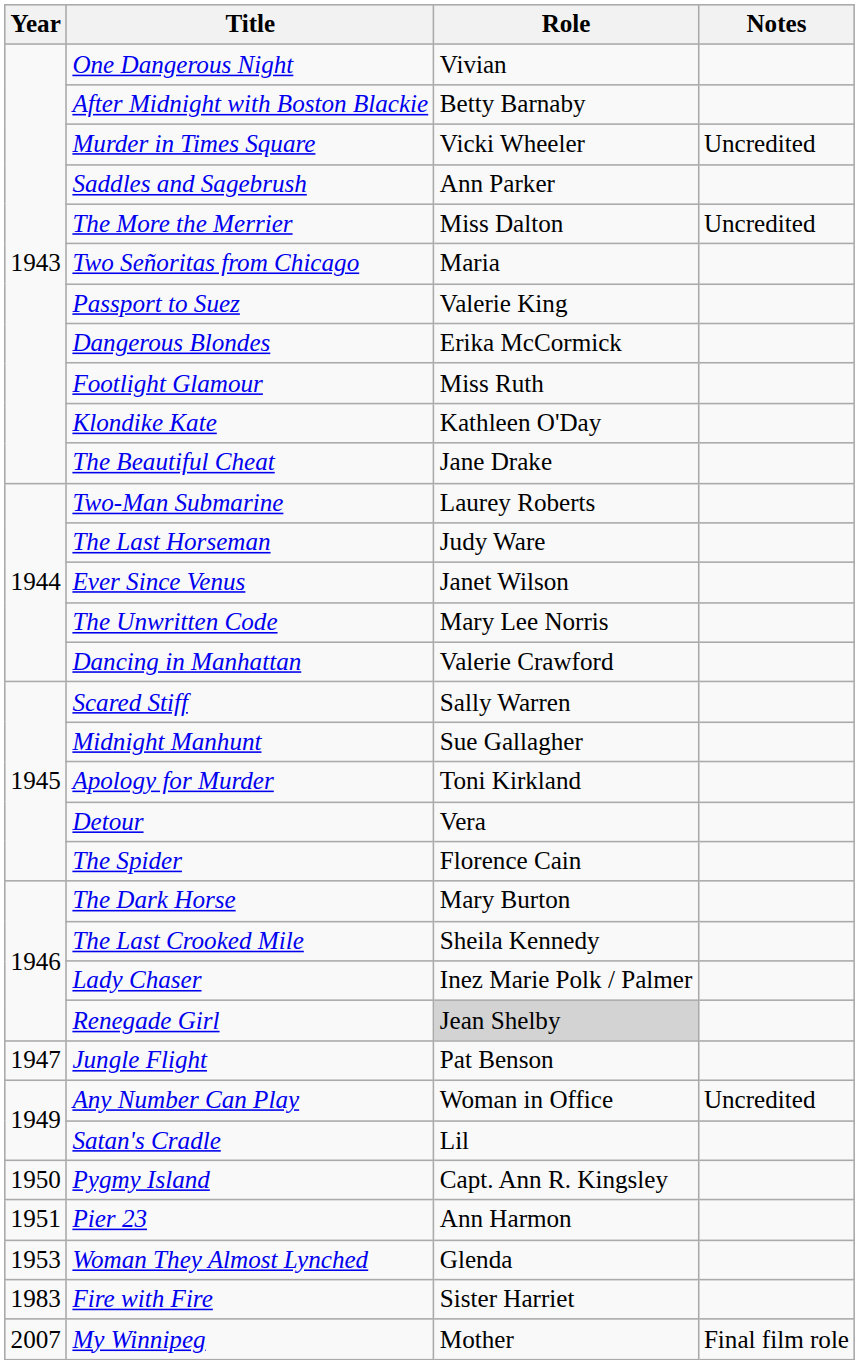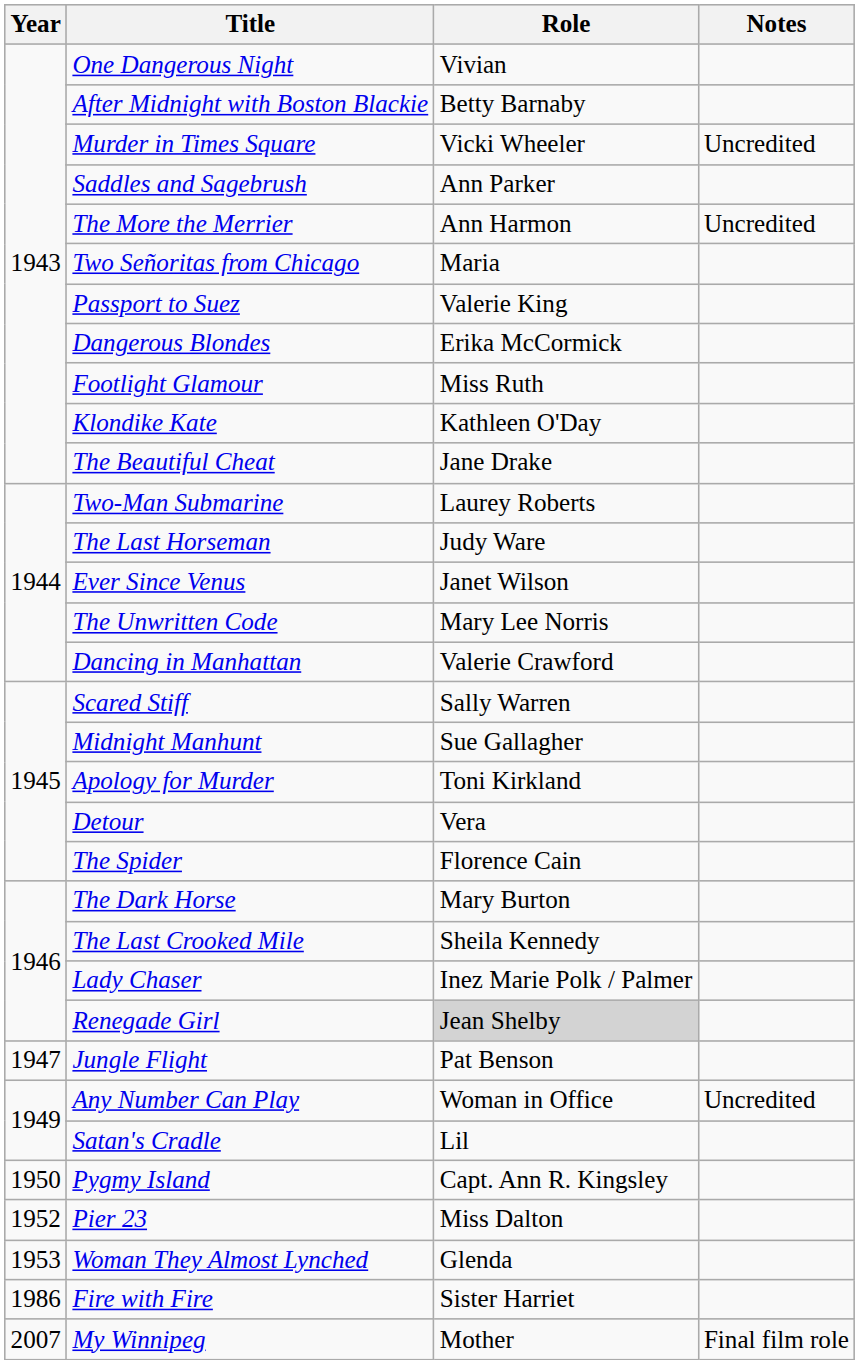 <table class="wikitable sortable">
 <tr>
 <th>Year</th>
 <th>Title</th>
 <th>Role</th>
 <th>Notes</th>
 </tr>
 <tr>
 <td rowspan=11>1943</td>
 <td><em><a href='#'>One Dangerous Night</a></em></td>
 <td>Vivian</td>
 <td></td>
 </tr>
 <tr>
 <td><em><a href='#'>After Midnight with Boston Blackie</a></em></td>
 <td>Betty Barnaby</td>
 <td></td>
 </tr>
 <tr>
 <td><em><a href='#'>Murder in Times Square</a></em></td>
 <td>Vicki Wheeler</td>
 <td>Uncredited</td>
 </tr>
 <tr>
 <td><em><a href='#'>Saddles and Sagebrush</a></em></td>
 <td>Ann Parker</td>
 <td></td>
 </tr>
 <tr>
 <td><em><a href='#'>The More the Merrier</a></em></td>
-<td>Miss Dalton</td>
+<td>Ann Harmon</td>
 <td>Uncredited</td>
 </tr>
 <tr>
 <td><em><a href='#'>Two Señoritas from Chicago</a></em></td>
 <td>Maria</td>
 <td></td>
 </tr>
 <tr>
 <td><em><a href='#'>Passport to Suez</a></em></td>
 <td>Valerie King</td>
 <td></td>
 </tr>
 <tr>
 <td><em><a href='#'>Dangerous Blondes</a></em></td>
 <td>Erika McCormick</td>
 <td></td>
 </tr>
 <tr>
 <td><em><a href='#'>Footlight Glamour</a></em></td>
 <td>Miss Ruth</td>
 <td></td>
 </tr>
 <tr>
 <td><em><a href='#'>Klondike Kate</a></em></td>
 <td>Kathleen O'Day</td>
 <td></td>
 </tr>
 <tr>
 <td><em><a href='#'>The Beautiful Cheat</a></em></td>
 <td>Jane Drake</td>
 <td></td>
 </tr>
 <tr>
 <td rowspan=5>1944</td>
 <td><em><a href='#'>Two-Man Submarine</a></em></td>
 <td>Laurey Roberts</td>
 <td></td>
 </tr>
 <tr>
 <td><em><a href='#'>The Last Horseman</a></em></td>
 <td>Judy Ware</td>
 <td></td>
 </tr>
 <tr>
 <td><em><a href='#'>Ever Since Venus</a></em></td>
 <td>Janet Wilson</td>
 <td></td>
 </tr>
 <tr>
 <td><em><a href='#'>The Unwritten Code</a></em></td>
 <td>Mary Lee Norris</td>
 <td></td>
 </tr>
 <tr>
 <td><em><a href='#'>Dancing in Manhattan</a></em></td>
 <td>Valerie Crawford</td>
 <td></td>
 </tr>
 <tr>
 <td rowspan=5>1945</td>
 <td><em><a href='#'>Scared Stiff</a></em></td>
 <td>Sally Warren</td>
 <td></td>
 </tr>
 <tr>
 <td><em><a href='#'>Midnight Manhunt</a></em></td>
 <td>Sue Gallagher</td>
 <td></td>
 </tr>
 <tr>
 <td><em><a href='#'>Apology for Murder</a></em></td>
 <td>Toni Kirkland</td>
 <td></td>
 </tr>
 <tr>
 <td><em><a href='#'>Detour</a></em></td>
 <td>Vera</td>
 <td></td>
 </tr>
 <tr>
 <td><em><a href='#'>The Spider</a></em></td>
 <td>Florence Cain</td>
 <td></td>
 </tr>
 <tr>
 <td rowspan=4>1946</td>
 <td><em><a href='#'>The Dark Horse</a></em></td>
 <td>Mary Burton</td>
 <td></td>
 </tr>
 <tr>
 <td><em><a href='#'>The Last Crooked Mile</a></em></td>
 <td>Sheila Kennedy</td>
 <td></td>
 </tr>
 <tr>
 <td><em><a href='#'>Lady Chaser</a></em></td>
 <td>Inez Marie Polk / Palmer</td>
 <td></td>
 </tr>
 <tr>
 <td><em><a href='#'>Renegade Girl</a></em></td>
 <td style="background: lightgrey;">Jean Shelby</td>
 <td></td>
 </tr>
 <tr>
 <td>1947</td>
 <td><em><a href='#'>Jungle Flight</a></em></td>
 <td>Pat Benson</td>
 <td></td>
 </tr>
 <tr>
 <td rowspan=2>1949</td>
 <td><em><a href='#'>Any Number Can Play</a></em></td>
 <td>Woman in Office</td>
 <td>Uncredited</td>
 </tr>
 <tr>
 <td><em><a href='#'>Satan's Cradle</a></em></td>
 <td>Lil</td>
 <td></td>
 </tr>
 <tr>
 <td>1950</td>
 <td><em><a href='#'>Pygmy Island</a></em></td>
 <td>Capt. Ann R. Kingsley</td>
 <td></td>
 </tr>
 <tr>
-<td>1951</td>
+<td>1952</td>
 <td><em><a href='#'>Pier 23</a></em></td>
-<td>Ann Harmon</td>
+<td>Miss Dalton</td>
 <td></td>
 </tr>
 <tr>
 <td>1953</td>
 <td><em><a href='#'>Woman They Almost Lynched</a></em></td>
 <td>Glenda</td>
 <td></td>
 </tr>
 <tr>
-<td>1983</td>
+<td>1986</td>
 <td><em><a href='#'>Fire with Fire</a></em></td>
 <td>Sister Harriet</td>
 <td></td>
 </tr>
 <tr>
 <td>2007</td>
 <td><em><a href='#'>My Winnipeg</a></em></td>
 <td>Mother</td>
 <td>Final film role</td>
 </tr>
 </table>
